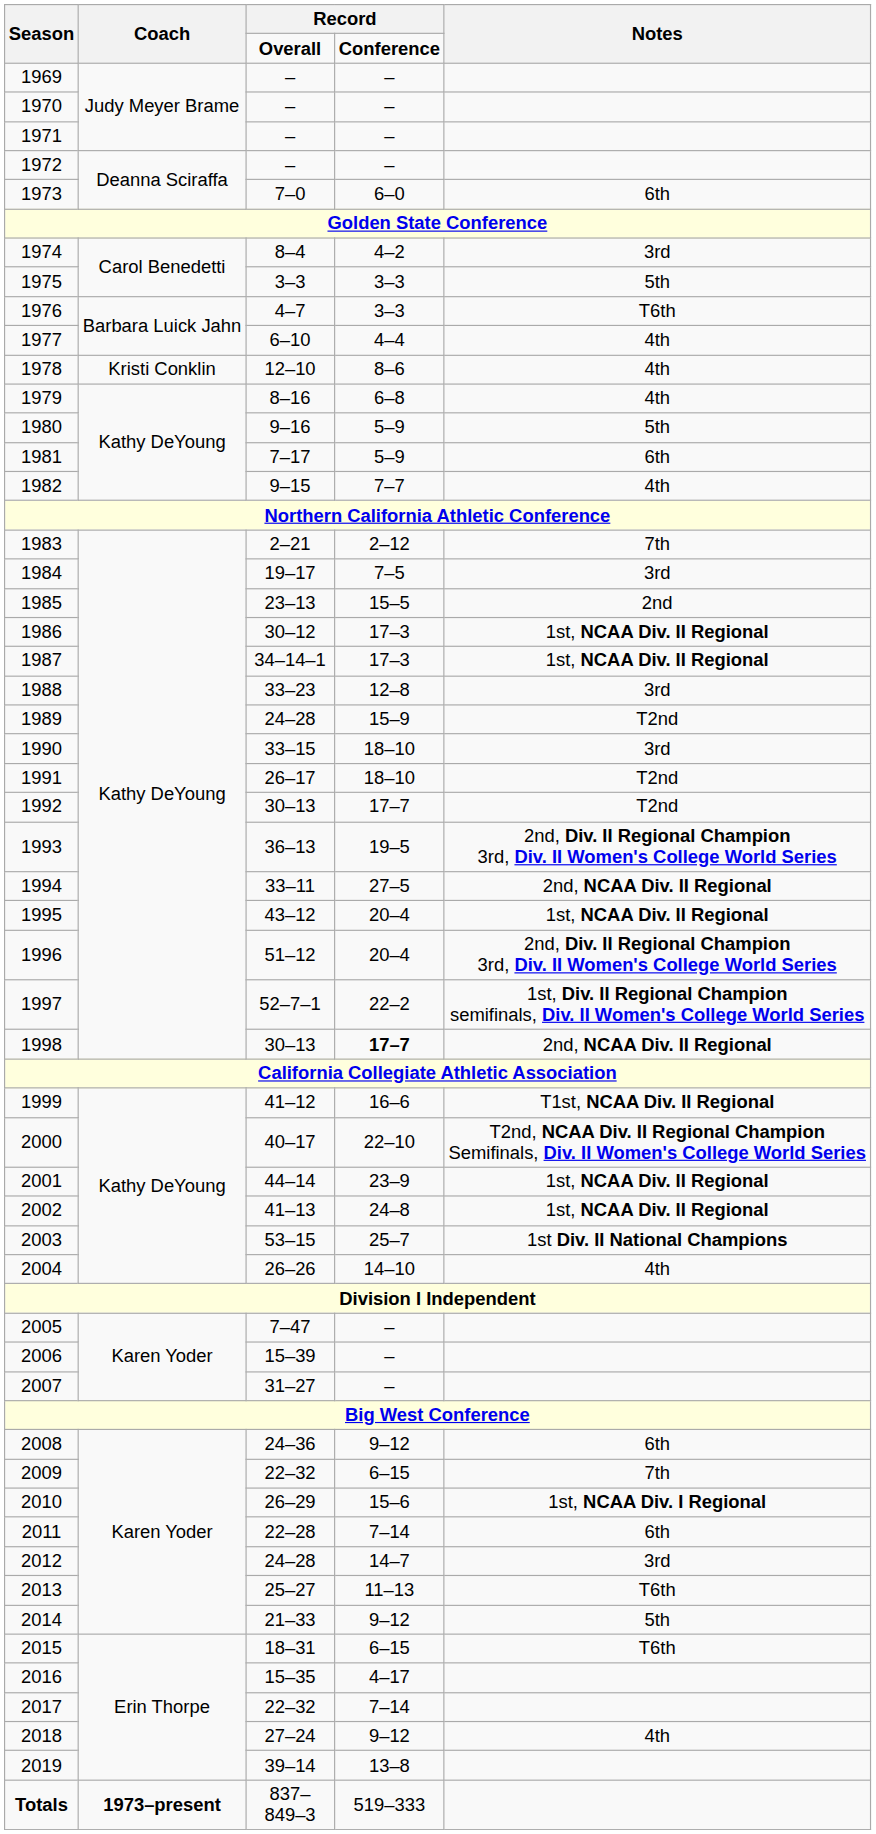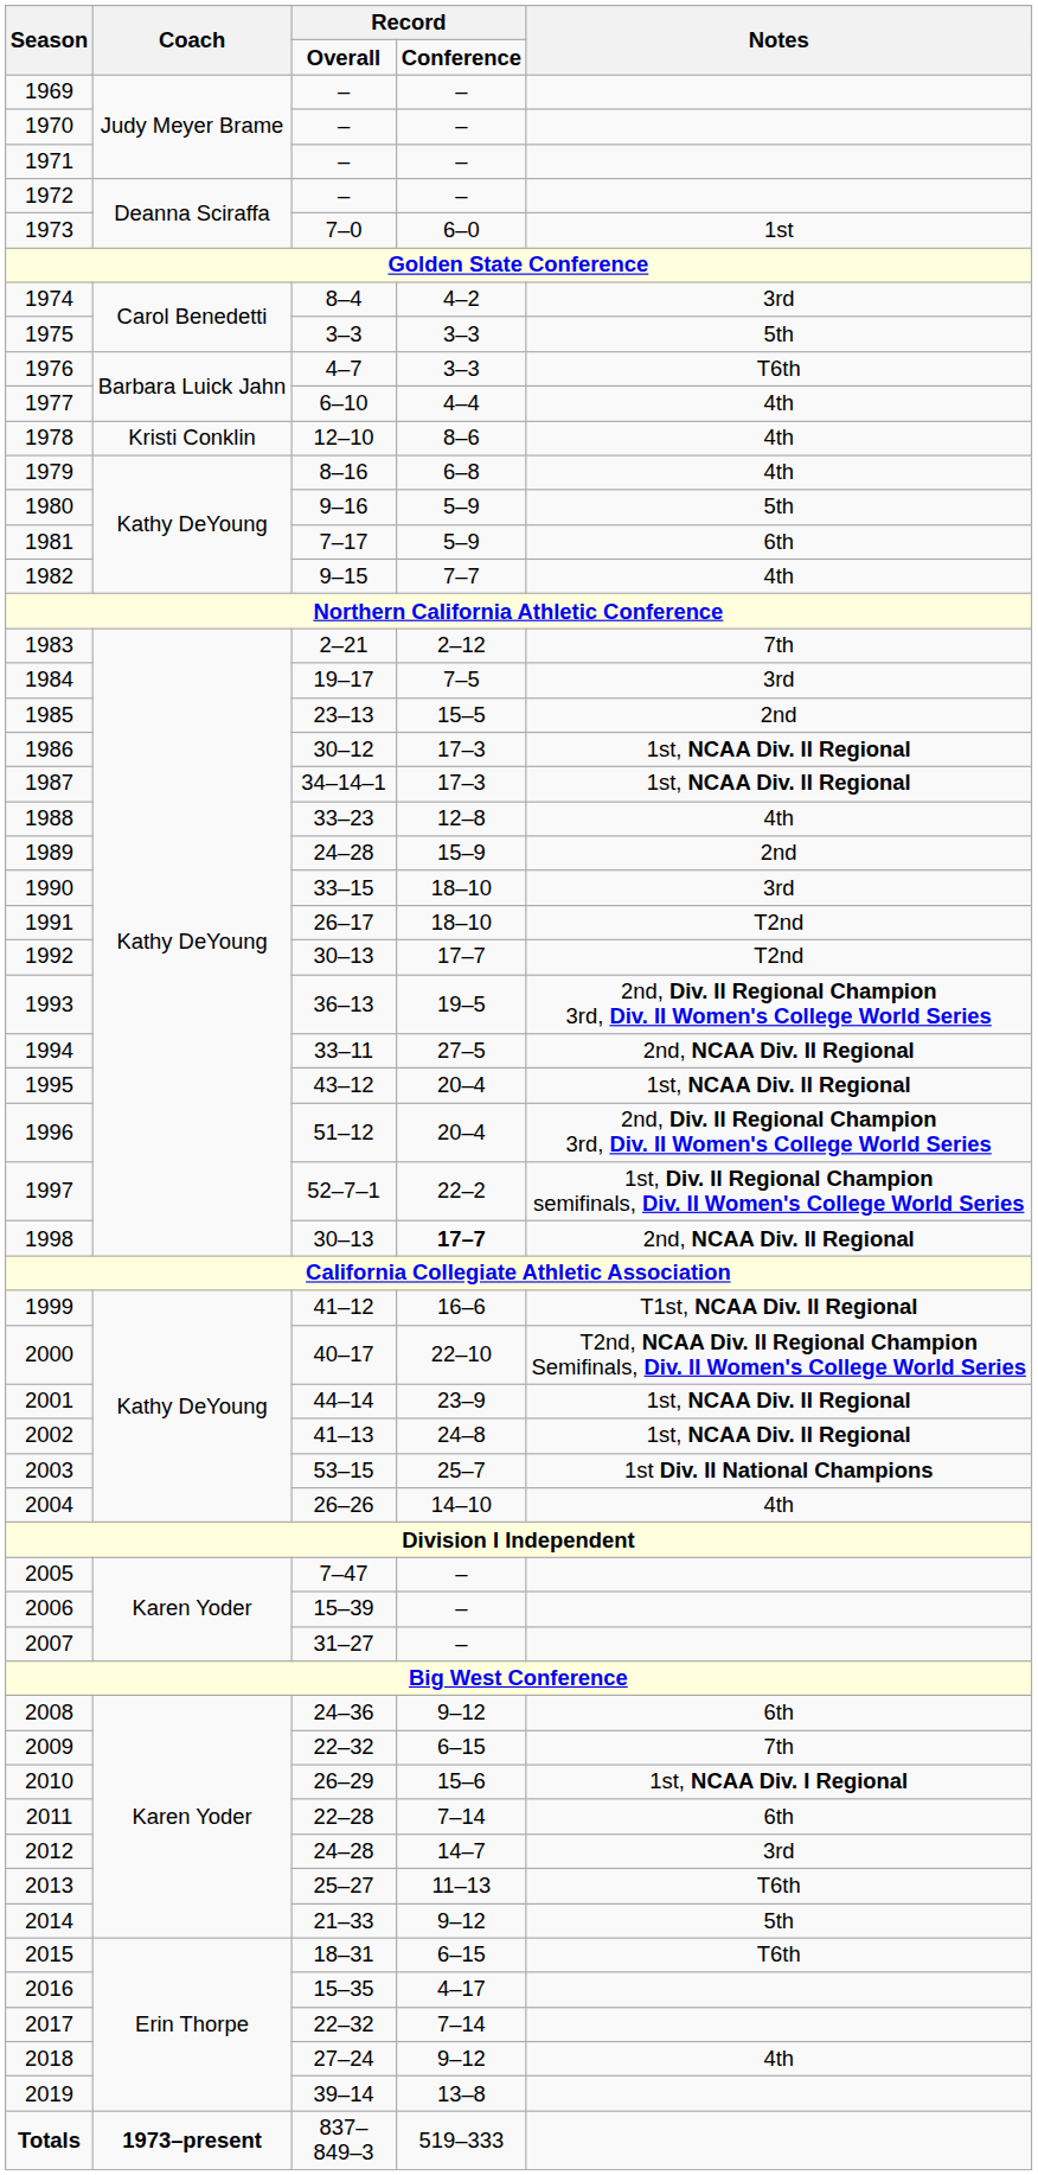 <table class="wikitable" style="text-align:center">
 <tr>
 <th rowspan="2">Season</th>
 <th rowspan="2">Coach</th>
 <th colspan="2">Record</th>
 <th rowspan="2">Notes</th>
 </tr>
 <tr>
 <td width="70px" align="center"><strong>Overall</strong></td>
 <td width="40px" align="center"><strong>Conference</strong></td>
 </tr>
 <tr>
 <td>1969</td>
 <td rowspan="3">Judy Meyer Brame</td>
 <td>–</td>
 <td>–</td>
 <td></td>
 </tr>
 <tr>
 <td>1970</td>
 <td>–</td>
 <td>–</td>
 <td></td>
 </tr>
 <tr>
 <td>1971</td>
 <td>–</td>
 <td>–</td>
 <td></td>
 </tr>
 <tr>
 <td>1972</td>
 <td rowspan="2">Deanna Sciraffa</td>
 <td>–</td>
 <td>–</td>
 <td></td>
 </tr>
 <tr>
 <td>1973</td>
 <td>7–0</td>
 <td>6–0</td>
-<td>6th</td>
+<td>1st</td>
 </tr>
 <tr style="background: #ffffdd;">
 <td colspan="5"><strong><a href='#'>Golden State Conference</a></strong></td>
 </tr>
 <tr>
 <td>1974</td>
 <td rowspan="2">Carol Benedetti</td>
 <td>8–4</td>
 <td>4–2</td>
 <td>3rd</td>
 </tr>
 <tr>
 <td>1975</td>
 <td>3–3</td>
 <td>3–3</td>
 <td>5th</td>
 </tr>
 <tr>
 <td>1976</td>
 <td rowspan="2">Barbara Luick Jahn</td>
 <td>4–7</td>
 <td>3–3</td>
 <td>T6th</td>
 </tr>
 <tr>
 <td>1977</td>
 <td>6–10</td>
 <td>4–4</td>
 <td>4th</td>
 </tr>
 <tr>
 <td>1978</td>
 <td>Kristi Conklin</td>
 <td>12–10</td>
 <td>8–6</td>
 <td>4th</td>
 </tr>
 <tr>
 <td>1979</td>
 <td rowspan="4">Kathy DeYoung</td>
 <td>8–16</td>
 <td>6–8</td>
 <td>4th</td>
 </tr>
 <tr>
 <td>1980</td>
 <td>9–16</td>
 <td>5–9</td>
 <td>5th</td>
 </tr>
 <tr>
 <td>1981</td>
 <td>7–17</td>
 <td>5–9</td>
 <td>6th</td>
 </tr>
 <tr>
 <td>1982</td>
 <td>9–15</td>
 <td>7–7</td>
 <td>4th</td>
 </tr>
 <tr style="background: #ffffdd;">
 <td colspan="5"><strong><a href='#'>Northern California Athletic Conference</a></strong></td>
 </tr>
 <tr>
 <td>1983</td>
 <td rowspan="16">Kathy DeYoung</td>
 <td>2–21</td>
 <td>2–12</td>
 <td>7th</td>
 </tr>
 <tr>
 <td>1984</td>
 <td>19–17</td>
 <td>7–5</td>
 <td>3rd</td>
 </tr>
 <tr>
 <td>1985</td>
 <td>23–13</td>
 <td>15–5</td>
 <td>2nd</td>
 </tr>
 <tr>
 <td>1986</td>
 <td>30–12</td>
 <td>17–3</td>
 <td>1st, <strong>NCAA Div. II Regional</strong></td>
 </tr>
 <tr>
 <td>1987</td>
 <td>34–14–1</td>
 <td>17–3</td>
 <td>1st, <strong>NCAA Div. II Regional</strong></td>
 </tr>
 <tr>
 <td>1988</td>
 <td>33–23</td>
 <td>12–8</td>
-<td>3rd</td>
+<td>4th</td>
 </tr>
 <tr>
 <td>1989</td>
 <td>24–28</td>
 <td>15–9</td>
-<td>T2nd</td>
+<td>2nd</td>
 </tr>
 <tr>
 <td>1990</td>
 <td>33–15</td>
 <td>18–10</td>
 <td>3rd</td>
 </tr>
 <tr>
 <td>1991</td>
 <td>26–17</td>
 <td>18–10</td>
 <td>T2nd</td>
 </tr>
 <tr>
 <td>1992</td>
 <td>30–13</td>
 <td>17–7</td>
 <td>T2nd</td>
 </tr>
 <tr>
 <td>1993</td>
 <td>36–13</td>
 <td>19–5</td>
 <td>2nd, <strong>Div. II Regional Champion</strong><br>3rd, <strong><a href='#'>Div. II Women's College World Series</a></strong></td>
 </tr>
 <tr>
 <td>1994</td>
 <td>33–11</td>
 <td>27–5</td>
 <td>2nd, <strong>NCAA Div. II Regional</strong></td>
 </tr>
 <tr>
 <td>1995</td>
 <td>43–12</td>
 <td>20–4</td>
 <td>1st, <strong>NCAA Div. II Regional</strong></td>
 </tr>
 <tr>
 <td>1996</td>
 <td>51–12</td>
 <td>20–4</td>
 <td>2nd, <strong>Div. II Regional Champion</strong><br>3rd, <strong><a href='#'>Div. II Women's College World Series</a></strong></td>
 </tr>
 <tr>
 <td>1997</td>
 <td>52–7–1</td>
 <td>22–2</td>
 <td>1st, <strong>Div. II Regional Champion</strong><br>semifinals, <strong><a href='#'>Div. II Women's College World Series</a></strong></td>
 </tr>
 <tr>
 <td>1998</td>
 <td>30–13</td>
 <td><strong>17–7</strong></td>
 <td>2nd, <strong>NCAA Div. II Regional</strong></td>
 </tr>
 <tr style="background: #ffffdd;">
 <td colspan="5"><strong><a href='#'>California Collegiate Athletic Association</a></strong></td>
 </tr>
 <tr>
 <td>1999</td>
 <td rowspan="6">Kathy DeYoung</td>
 <td>41–12</td>
 <td>16–6</td>
 <td>T1st, <strong>NCAA Div. II Regional</strong></td>
 </tr>
 <tr>
 <td>2000</td>
 <td>40–17</td>
 <td>22–10</td>
 <td>T2nd, <strong>NCAA Div. II Regional Champion</strong><br>Semifinals, <strong><a href='#'>Div. II Women's College World Series</a></strong></td>
 </tr>
 <tr>
 <td>2001</td>
 <td>44–14</td>
 <td>23–9</td>
 <td>1st, <strong>NCAA Div. II Regional</strong></td>
 </tr>
 <tr>
 <td>2002</td>
 <td>41–13</td>
 <td>24–8</td>
 <td>1st, <strong>NCAA Div. II Regional</strong></td>
 </tr>
 <tr>
 <td>2003</td>
 <td>53–15</td>
 <td>25–7</td>
 <td>1st <strong>Div. II National Champions</strong></td>
 </tr>
 <tr>
 <td>2004</td>
 <td>26–26</td>
 <td>14–10</td>
 <td>4th</td>
 </tr>
 <tr style="background: #ffffdd;">
 <td colspan="5"><strong>Division I Independent</strong></td>
 </tr>
 <tr>
 <td>2005</td>
 <td rowspan="3">Karen Yoder</td>
 <td>7–47</td>
 <td>–</td>
 <td></td>
 </tr>
 <tr>
 <td>2006</td>
 <td>15–39</td>
 <td>–</td>
 <td></td>
 </tr>
 <tr>
 <td>2007</td>
 <td>31–27</td>
 <td>–</td>
 <td></td>
 </tr>
 <tr style="background: #ffffdd;">
 <td colspan="5"><strong><a href='#'>Big West Conference</a></strong></td>
 </tr>
 <tr>
 <td>2008</td>
 <td rowspan="7">Karen Yoder</td>
 <td>24–36</td>
 <td>9–12</td>
 <td>6th</td>
 </tr>
 <tr>
 <td>2009</td>
 <td>22–32</td>
 <td>6–15</td>
 <td>7th</td>
 </tr>
 <tr>
 <td>2010</td>
 <td>26–29</td>
 <td>15–6</td>
 <td>1st, <strong>NCAA Div. I Regional</strong></td>
 </tr>
 <tr>
 <td>2011</td>
 <td>22–28</td>
 <td>7–14</td>
 <td>6th</td>
 </tr>
 <tr>
 <td>2012</td>
 <td>24–28</td>
 <td>14–7</td>
 <td>3rd</td>
 </tr>
 <tr>
 <td>2013</td>
 <td>25–27</td>
 <td>11–13</td>
 <td>T6th</td>
 </tr>
 <tr>
 <td>2014</td>
 <td>21–33</td>
 <td>9–12</td>
 <td>5th</td>
 </tr>
 <tr>
 <td>2015</td>
 <td rowspan="5">Erin Thorpe</td>
 <td>18–31</td>
 <td>6–15</td>
 <td>T6th</td>
 </tr>
 <tr>
 <td>2016</td>
 <td>15–35</td>
 <td>4–17</td>
 <td></td>
 </tr>
 <tr>
 <td>2017</td>
 <td>22–32</td>
 <td>7–14</td>
 <td></td>
 </tr>
 <tr>
 <td>2018</td>
 <td>27–24</td>
 <td>9–12</td>
 <td>4th</td>
 </tr>
 <tr>
 <td>2019</td>
 <td>39–14</td>
 <td>13–8</td>
 <td></td>
 </tr>
 <tr>
 <td><strong>Totals</strong></td>
 <td><strong>1973–present</strong></td>
 <td>837–849–3</td>
 <td>519–333</td>
 <td></td>
 </tr>
 </table>
